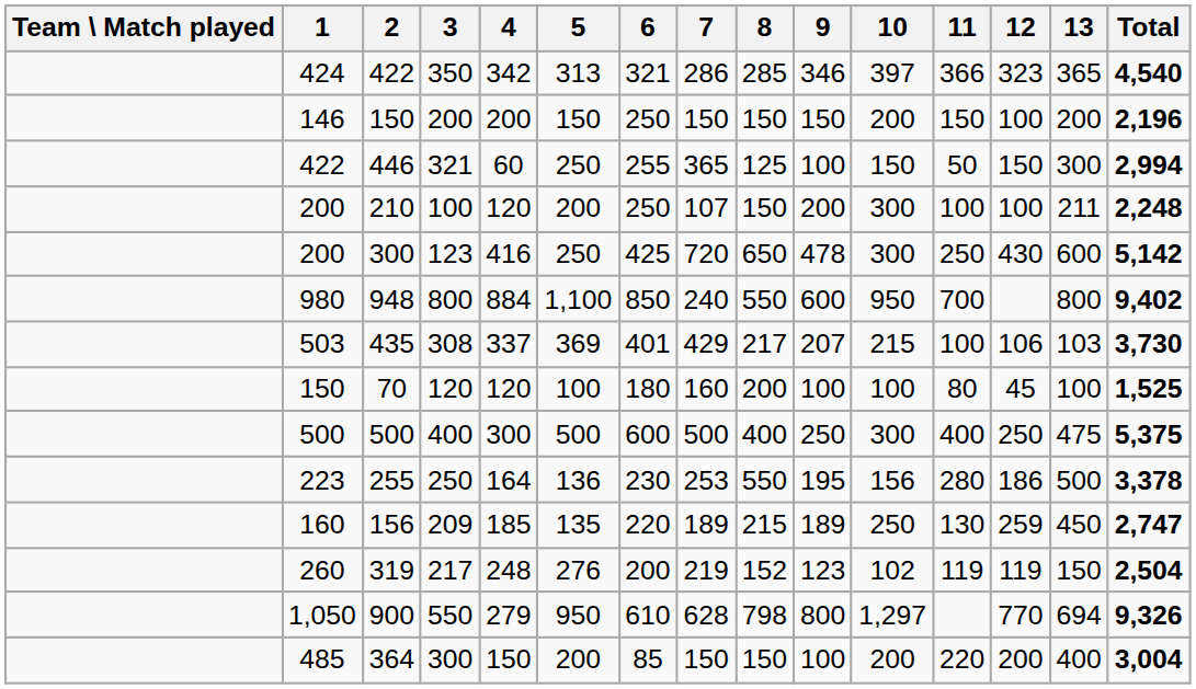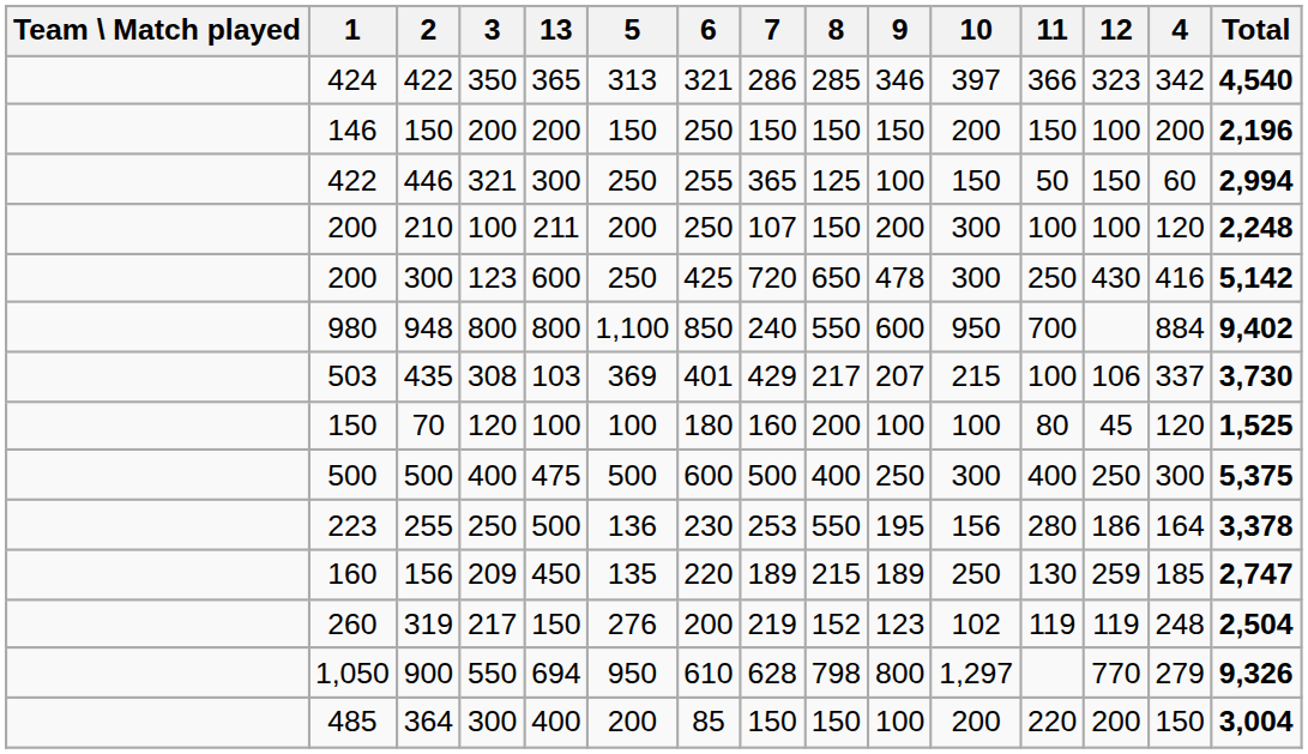 <table class="wikitable sortable" style="font-size: 74%; text-align:center;">
 <tr>
 <th>Team \ Match played</th>
 <th align=center>1</th>
 <th align=center>2</th>
 <th align=center>3</th>
-<th align=center>4</th>
+<th align=center>13</th>
 <th align=center>5</th>
 <th align=center>6</th>
 <th align=center>7</th>
 <th align=center>8</th>
 <th align=center>9</th>
 <th align=center>10</th>
 <th align=center>11</th>
 <th align=center>12</th>
-<th align=center>13</th>
+<th align=center>4</th>
 <th align=center>Total</th>
 </tr>
 <tr align=center>
 <td align=left></td>
 <td>424</td>
 <td>422</td>
 <td>350</td>
-<td>342</td>
+<td>365</td>
 <td>313</td>
 <td>321</td>
 <td>286</td>
 <td>285</td>
 <td>346</td>
 <td>397</td>
 <td>366</td>
 <td>323</td>
-<td>365</td>
+<td>342</td>
 <td><strong>4,540</strong></td>
 </tr>
 <tr align=center>
 <td align=left></td>
 <td>146</td>
 <td>150</td>
 <td>200</td>
 <td>200</td>
 <td>150</td>
 <td>250</td>
 <td>150</td>
 <td>150</td>
 <td>150</td>
 <td>200</td>
 <td>150</td>
 <td>100</td>
 <td>200</td>
 <td><strong>2,196</strong></td>
 </tr>
 <tr align=center>
 <td align=left></td>
 <td>422</td>
 <td>446</td>
 <td>321</td>
-<td>60</td>
+<td>300</td>
 <td>250</td>
 <td>255</td>
 <td>365</td>
 <td>125</td>
 <td>100</td>
 <td>150</td>
 <td>50</td>
 <td>150</td>
-<td>300</td>
+<td>60</td>
 <td><strong>2,994</strong></td>
 </tr>
 <tr align=center>
 <td align=left></td>
 <td>200</td>
 <td>210</td>
 <td>100</td>
-<td>120</td>
+<td>211</td>
 <td>200</td>
 <td>250</td>
 <td>107</td>
 <td>150</td>
 <td>200</td>
 <td>300</td>
 <td>100</td>
 <td>100</td>
-<td>211</td>
+<td>120</td>
 <td><strong>2,248</strong></td>
 </tr>
 <tr align=center>
 <td align=left></td>
 <td>200</td>
 <td>300</td>
 <td>123</td>
-<td>416</td>
+<td>600</td>
 <td>250</td>
 <td>425</td>
 <td>720</td>
 <td>650</td>
 <td>478</td>
 <td>300</td>
 <td>250</td>
 <td>430</td>
-<td>600</td>
+<td>416</td>
 <td><strong>5,142</strong></td>
 </tr>
 <tr align=center>
 <td align=left></td>
 <td>980</td>
 <td>948</td>
 <td>800</td>
-<td>884</td>
+<td>800</td>
 <td>1,100</td>
 <td>850</td>
 <td>240</td>
 <td>550</td>
 <td>600</td>
 <td>950</td>
 <td>700</td>
 <td></td>
-<td>800</td>
+<td>884</td>
 <td><strong>9,402</strong></td>
 </tr>
 <tr align=center>
 <td align=left></td>
 <td>503</td>
 <td>435</td>
 <td>308</td>
-<td>337</td>
+<td>103</td>
 <td>369</td>
 <td>401</td>
 <td>429</td>
 <td>217</td>
 <td>207</td>
 <td>215</td>
 <td>100</td>
 <td>106</td>
-<td>103</td>
+<td>337</td>
 <td><strong>3,730</strong></td>
 </tr>
 <tr align=center>
 <td align=left></td>
 <td>150</td>
 <td>70</td>
 <td>120</td>
-<td>120</td>
+<td>100</td>
 <td>100</td>
 <td>180</td>
 <td>160</td>
 <td>200</td>
 <td>100</td>
 <td>100</td>
 <td>80</td>
 <td>45</td>
-<td>100</td>
+<td>120</td>
 <td><strong>1,525</strong></td>
 </tr>
 <tr align=center>
 <td align=left></td>
 <td>500</td>
 <td>500</td>
 <td>400</td>
-<td>300</td>
+<td>475</td>
 <td>500</td>
 <td>600</td>
 <td>500</td>
 <td>400</td>
 <td>250</td>
 <td>300</td>
 <td>400</td>
 <td>250</td>
-<td>475</td>
+<td>300</td>
 <td><strong>5,375</strong></td>
 </tr>
 <tr align=center>
 <td align=left></td>
 <td>223</td>
 <td>255</td>
 <td>250</td>
-<td>164</td>
+<td>500</td>
 <td>136</td>
 <td>230</td>
 <td>253</td>
 <td>550</td>
 <td>195</td>
 <td>156</td>
 <td>280</td>
 <td>186</td>
-<td>500</td>
+<td>164</td>
 <td><strong>3,378</strong></td>
 </tr>
 <tr align=center>
 <td align=left></td>
 <td>160</td>
 <td>156</td>
 <td>209</td>
-<td>185</td>
+<td>450</td>
 <td>135</td>
 <td>220</td>
 <td>189</td>
 <td>215</td>
 <td>189</td>
 <td>250</td>
 <td>130</td>
 <td>259</td>
-<td>450</td>
+<td>185</td>
 <td><strong>2,747</strong></td>
 </tr>
 <tr align=center>
 <td align=left></td>
 <td>260</td>
 <td>319</td>
 <td>217</td>
-<td>248</td>
+<td>150</td>
 <td>276</td>
 <td>200</td>
 <td>219</td>
 <td>152</td>
 <td>123</td>
 <td>102</td>
 <td>119</td>
 <td>119</td>
-<td>150</td>
+<td>248</td>
 <td><strong>2,504</strong></td>
 </tr>
 <tr align=center>
 <td align=left></td>
 <td>1,050</td>
 <td>900</td>
 <td>550</td>
-<td>279</td>
+<td>694</td>
 <td>950</td>
 <td>610</td>
 <td>628</td>
 <td>798</td>
 <td>800</td>
 <td>1,297</td>
 <td></td>
 <td>770</td>
-<td>694</td>
+<td>279</td>
 <td><strong>9,326</strong></td>
 </tr>
 <tr align=center>
 <td align=left></td>
 <td>485</td>
 <td>364</td>
 <td>300</td>
-<td>150</td>
+<td>400</td>
 <td>200</td>
 <td>85</td>
 <td>150</td>
 <td>150</td>
 <td>100</td>
 <td>200</td>
 <td>220</td>
 <td>200</td>
-<td>400</td>
+<td>150</td>
 <td><strong>3,004</strong></td>
 </tr>
 </table>
